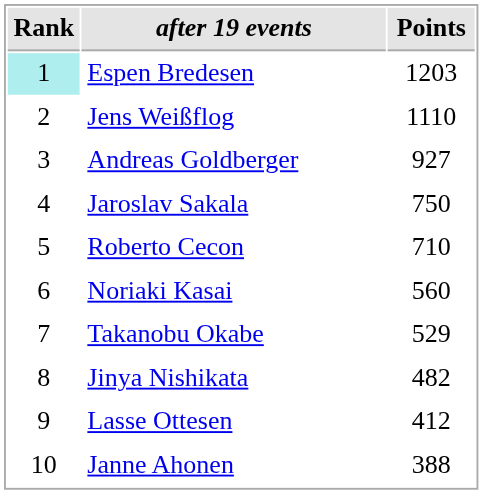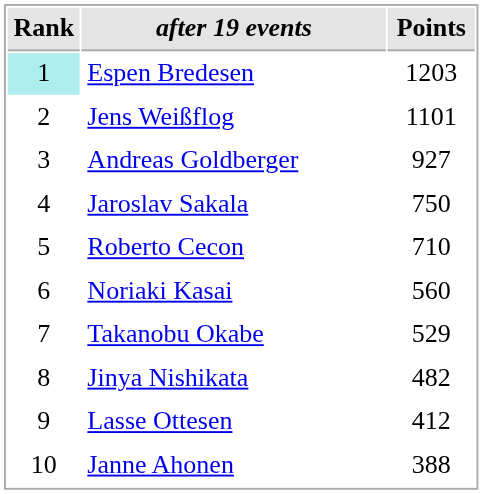 <table cellspacing="1" cellpadding="3" style="border:1px solid #AAAAAA;font-size:86%">
 <tr bgcolor="#E4E4E4">
 <th style="border-bottom:1px solid #AAAAAA" width=10>Rank</th>
 <th style="border-bottom:1px solid #AAAAAA" width=155><em>after 19 events</em></th>
 <th style="border-bottom:1px solid #AAAAAA" width=40>Points</th>
 </tr>
 <tr>
 <td align=center style="background: paleturquoise;">1</td>
 <td> <a href='#'>Espen Bredesen</a></td>
 <td align=center>1203</td>
 </tr>
 <tr>
 <td align=center>2</td>
 <td> <a href='#'>Jens Weißflog</a></td>
-<td align=center>1110</td>
+<td align=center>1101</td>
 </tr>
 <tr>
 <td align=center>3</td>
 <td> <a href='#'>Andreas Goldberger</a></td>
 <td align=center>927</td>
 </tr>
 <tr>
 <td align=center>4</td>
 <td> <a href='#'>Jaroslav Sakala</a></td>
 <td align=center>750</td>
 </tr>
 <tr>
 <td align=center>5</td>
 <td> <a href='#'>Roberto Cecon</a></td>
 <td align=center>710</td>
 </tr>
 <tr>
 <td align=center>6</td>
 <td> <a href='#'>Noriaki Kasai</a></td>
 <td align=center>560</td>
 </tr>
 <tr>
 <td align=center>7</td>
 <td> <a href='#'>Takanobu Okabe</a></td>
 <td align=center>529</td>
 </tr>
 <tr>
 <td align=center>8</td>
 <td> <a href='#'>Jinya Nishikata</a></td>
 <td align=center>482</td>
 </tr>
 <tr>
 <td align=center>9</td>
 <td> <a href='#'>Lasse Ottesen</a></td>
 <td align=center>412</td>
 </tr>
 <tr>
 <td align=center>10</td>
 <td> <a href='#'>Janne Ahonen</a></td>
 <td align=center>388</td>
 </tr>
 </table>
